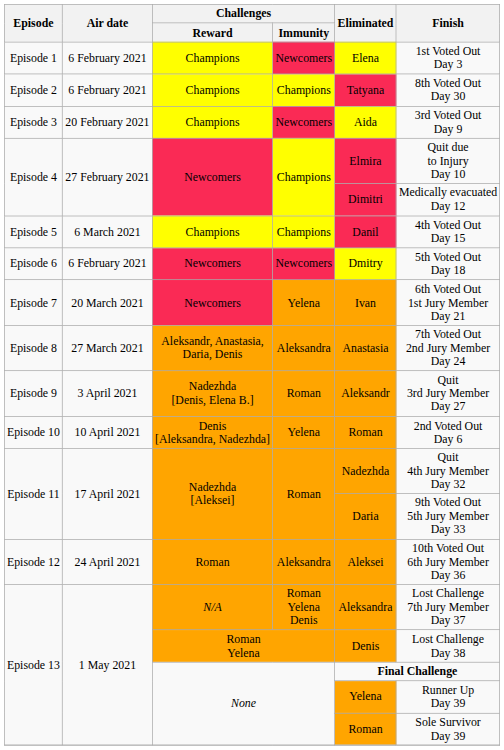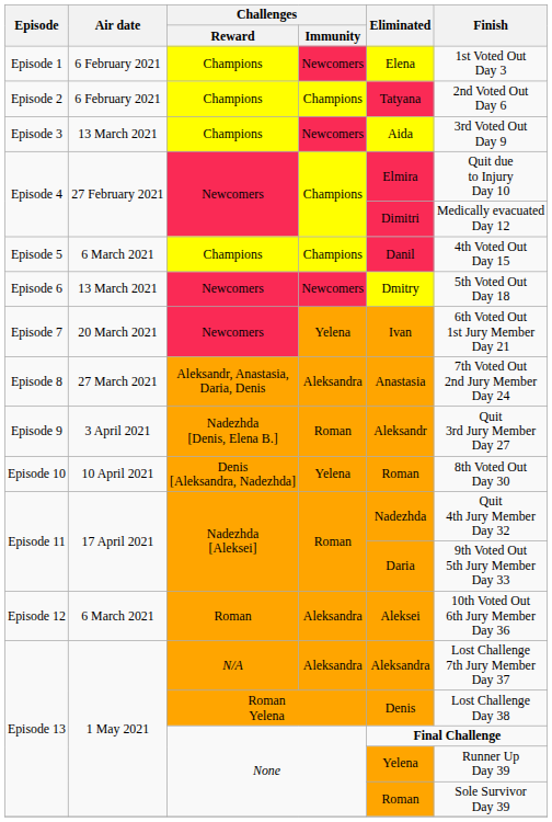 <table class="wikitable" style="margin:auto; text-align:center">
 <tr>
 <th rowspan="2">Episode</th>
 <th rowspan="2">Air date</th>
 <th colspan="2">Challenges</th>
 <th rowspan="2">Eliminated</th>
 <th rowspan="2">Finish</th>
 </tr>
 <tr>
 <th>Reward</th>
 <th>Immunity</th>
 </tr>
 <tr>
 <td>Episode 1</td>
 <td>6 February 2021</td>
 <td bgcolor="yellow">Champions</td>
 <td bgcolor="#FA2A55">Newcomers</td>
 <td bgcolor="yellow">Elena</td>
 <td>1st Voted Out<br>Day 3</td>
 </tr>
 <tr>
 <td>Episode 2</td>
 <td>6 February 2021</td>
 <td bgcolor="yellow">Champions</td>
 <td bgcolor="yellow">Champions</td>
 <td bgcolor="#FA2A55">Tatyana</td>
-<td>8th Voted Out<br>Day 30</td>
+<td>2nd Voted Out<br>Day 6</td>
 </tr>
 <tr>
 <td>Episode 3</td>
-<td>20 February 2021</td>
+<td>13 March 2021</td>
 <td bgcolor="yellow">Champions</td>
 <td bgcolor="#FA2A55">Newcomers</td>
 <td bgcolor="yellow">Aida</td>
 <td>3rd Voted Out<br>Day 9</td>
 </tr>
 <tr>
 <td rowspan="2">Episode 4</td>
 <td rowspan="2">27 February 2021</td>
 <td rowspan="2" bgcolor="#FA2A55">Newcomers</td>
 <td rowspan="2" bgcolor="yellow">Champions</td>
 <td rowspan="1" bgcolor="#FA2A55">Elmira</td>
 <td rowspan="1">Quit due<br>to Injury<br>Day 10</td>
 </tr>
 <tr>
 <td rowspan="1" bgcolor="#FA2A55">Dimitri</td>
 <td rowspan="1">Medically evacuated<br>Day 12</td>
 </tr>
 <tr>
 <td>Episode 5</td>
 <td>6 March 2021</td>
 <td bgcolor="yellow">Champions</td>
 <td bgcolor="yellow">Champions</td>
 <td bgcolor="#FA2A55">Danil</td>
 <td>4th Voted Out<br>Day 15</td>
 </tr>
 <tr>
 <td>Episode 6</td>
-<td>6 February 2021</td>
+<td>13 March 2021</td>
 <td bgcolor="#FA2A55">Newcomers</td>
 <td bgcolor="#FA2A55">Newcomers</td>
 <td bgcolor="yellow">Dmitry</td>
 <td>5th Voted Out<br>Day 18</td>
 </tr>
 <tr>
 <td>Episode 7</td>
 <td>20 March 2021</td>
 <td bgcolor="#FA2A55">Newcomers</td>
 <td bgcolor="orange">Yelena</td>
 <td bgcolor="orange">Ivan</td>
 <td>6th Voted Out<br>1st Jury Member<br>Day 21</td>
 </tr>
 <tr>
 <td>Episode 8</td>
 <td>27 March 2021</td>
 <td bgcolor="orange">Aleksandr, Anastasia,<br> Daria, Denis</td>
 <td bgcolor="orange">Aleksandra</td>
 <td bgcolor="orange">Anastasia</td>
 <td>7th Voted Out<br>2nd Jury Member<br>Day 24</td>
 </tr>
 <tr>
 <td>Episode 9</td>
 <td>3 April 2021</td>
 <td bgcolor="orange">Nadezhda<br>[Denis, Elena B.]</td>
 <td bgcolor="orange">Roman</td>
 <td bgcolor="orange">Aleksandr</td>
 <td>Quit<br>3rd Jury Member<br>Day 27</td>
 </tr>
 <tr>
 <td>Episode 10</td>
 <td>10 April 2021</td>
 <td bgcolor="orange">Denis<br>[Aleksandra, Nadezhda]</td>
 <td bgcolor="orange">Yelena</td>
 <td bgcolor="orange">Roman</td>
-<td>2nd Voted Out<br>Day 6</td>
+<td>8th Voted Out<br>Day 30</td>
 </tr>
 <tr>
 <td rowspan="2">Episode 11</td>
 <td rowspan="2">17 April 2021</td>
 <td rowspan="2" bgcolor="orange">Nadezhda<br>[Aleksei]</td>
 <td rowspan="2" bgcolor="orange">Roman</td>
 <td rowspan="1" bgcolor="orange">Nadezhda</td>
 <td rowspan="1">Quit<br>4th Jury Member<br>Day 32</td>
 </tr>
 <tr>
 <td rowspan="1" bgcolor="orange">Daria</td>
 <td rowspan="1">9th Voted Out<br>5th Jury Member<br>Day 33</td>
 </tr>
 <tr>
 <td>Episode 12</td>
-<td>24 April 2021</td>
+<td>6 March 2021</td>
 <td bgcolor="orange">Roman</td>
 <td bgcolor="orange">Aleksandra</td>
 <td bgcolor="orange">Aleksei</td>
 <td>10th Voted Out<br>6th Jury Member<br>Day 36</td>
 </tr>
 <tr>
 <td rowspan="5">Episode 13</td>
 <td rowspan="5">1 May 2021</td>
 <td rowspan="1" colspan="1" bgcolor="orange"><em>N/A</em></td>
-<td rowspan="1" bgcolor="orange">Roman<br>Yelena<br>Denis</td>
+<td bgcolor="orange">Aleksandra</td>
 <td rowspan="1" bgcolor="orange">Aleksandra</td>
 <td rowspan="1">Lost Challenge<br>7th Jury Member<br>Day 37</td>
 </tr>
 <tr>
 <td rowspan="1" colspan="2" bgcolor="orange">Roman<br>Yelena</td>
 <td rowspan="1" bgcolor="orange">Denis</td>
 <td rowspan="1">Lost Challenge<br>Day 38</td>
 </tr>
 <tr>
 <td rowspan="3" colspan="2"><em>None</em></td>
 <td colspan="2"><strong>Final Challenge</strong></td>
 </tr>
 <tr>
 <td rowspan="1" bgcolor="orange">Yelena</td>
 <td rowspan="1">Runner Up<br>Day 39</td>
 </tr>
 <tr>
 <td rowspan="1" bgcolor="orange">Roman</td>
 <td rowspan="1">Sole Survivor<br>Day 39</td>
 </tr>
 <tr>
 </tr>
 </table>
